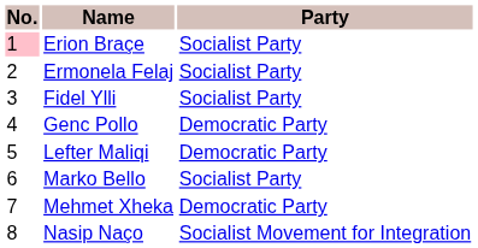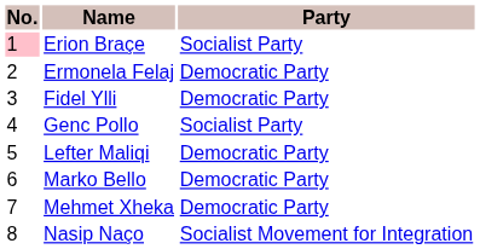 <table class="toccolours" style="margin-bottom: 1em; font-size: 85%;">
 <tr style="background:#d4c0ba;">
 <th>No.</th>
 <th>Name</th>
 <th>Party</th>
 </tr>
 <tr>
 <td style="background: pink;">1</td>
 <td><a href='#'>Erion Braçe</a></td>
 <td><a href='#'>Socialist Party</a></td>
 </tr>
 <tr>
 <td>2</td>
 <td><a href='#'>Ermonela Felaj</a></td>
-<td><a href='#'>Socialist Party</a></td>
+<td><a href='#'>Democratic Party</a></td>
 </tr>
 <tr>
 <td>3</td>
 <td><a href='#'>Fidel Ylli</a></td>
-<td><a href='#'>Socialist Party</a></td>
+<td><a href='#'>Democratic Party</a></td>
 </tr>
 <tr>
 <td>4</td>
 <td><a href='#'>Genc Pollo</a></td>
-<td><a href='#'>Democratic Party</a></td>
+<td><a href='#'>Socialist Party</a></td>
 </tr>
 <tr>
 <td>5</td>
 <td><a href='#'>Lefter Maliqi</a></td>
 <td><a href='#'>Democratic Party</a></td>
 </tr>
 <tr>
 <td>6</td>
 <td><a href='#'>Marko Bello</a></td>
-<td><a href='#'>Socialist Party</a></td>
+<td><a href='#'>Democratic Party</a></td>
 </tr>
 <tr>
 <td>7</td>
 <td><a href='#'>Mehmet Xheka</a></td>
 <td><a href='#'>Democratic Party</a></td>
 </tr>
 <tr>
 <td>8</td>
 <td><a href='#'>Nasip Naço</a></td>
 <td><a href='#'>Socialist Movement for Integration</a></td>
 </tr>
 </table>
